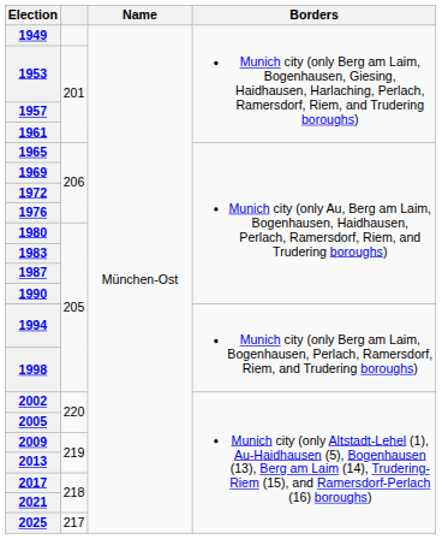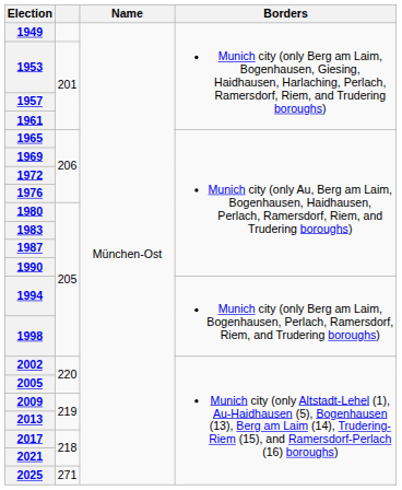 <table class=wikitable style="text-align:center">
 <tr>
 <th>Election</th>
 <th></th>
 <th width=125px>Name</th>
 <th width=300px>Borders</th>
 </tr>
 <tr>
 <th><a href='#'>1949</a></th>
 <td></td>
 <td rowspan=21>München-Ost</td>
 <td rowspan=4><br><ul><li><a href='#'>Munich</a> city (only Berg am Laim, Bogenhausen, Giesing, Haidhausen, Harlaching, Perlach, Ramersdorf, Riem, and Trudering <a href='#'>boroughs</a>)</li></ul></td>
 </tr>
 <tr>
 <th><a href='#'>1953</a></th>
 <td rowspan=3>201</td>
 </tr>
 <tr>
 <th><a href='#'>1957</a></th>
 </tr>
 <tr>
 <th><a href='#'>1961</a></th>
 </tr>
 <tr>
 <th><a href='#'>1965</a></th>
 <td rowspan=4>206</td>
 <td rowspan=8><br><ul><li><a href='#'>Munich</a> city (only Au, Berg am Laim, Bogenhausen, Haidhausen, Perlach, Ramersdorf, Riem, and Trudering <a href='#'>boroughs</a>)</li></ul></td>
 </tr>
 <tr>
 <th><a href='#'>1969</a></th>
 </tr>
 <tr>
 <th><a href='#'>1972</a></th>
 </tr>
 <tr>
 <th><a href='#'>1976</a></th>
 </tr>
 <tr>
 <th><a href='#'>1980</a></th>
 <td rowspan=6>205</td>
 </tr>
 <tr>
 <th><a href='#'>1983</a></th>
 </tr>
 <tr>
 <th><a href='#'>1987</a></th>
 </tr>
 <tr>
 <th><a href='#'>1990</a></th>
 </tr>
 <tr>
 <th><a href='#'>1994</a></th>
 <td rowspan=2><br><ul><li><a href='#'>Munich</a> city (only Berg am Laim, Bogenhausen, Perlach, Ramersdorf, Riem, and Trudering <a href='#'>boroughs</a>)</li></ul></td>
 </tr>
 <tr>
 <th><a href='#'>1998</a></th>
 </tr>
 <tr>
 <th><a href='#'>2002</a></th>
 <td rowspan=2>220</td>
 <td rowspan=7><br><ul><li><a href='#'>Munich</a> city (only <a href='#'>Altstadt-Lehel</a> (1), <a href='#'>Au-Haidhausen</a> (5), <a href='#'>Bogenhausen</a> (13), <a href='#'>Berg am Laim</a> (14), <a href='#'>Trudering-Riem</a> (15), and <a href='#'>Ramersdorf-Perlach</a> (16) <a href='#'>boroughs</a>)</li></ul></td>
 </tr>
 <tr>
 <th><a href='#'>2005</a></th>
 </tr>
 <tr>
 <th><a href='#'>2009</a></th>
 <td rowspan=2>219</td>
 </tr>
 <tr>
 <th><a href='#'>2013</a></th>
 </tr>
 <tr>
 <th><a href='#'>2017</a></th>
 <td rowspan=2>218</td>
 </tr>
 <tr>
 <th><a href='#'>2021</a></th>
 </tr>
 <tr>
 <th><a href='#'>2025</a></th>
-<td>217</td>
+<td>271</td>
 </tr>
 </table>
